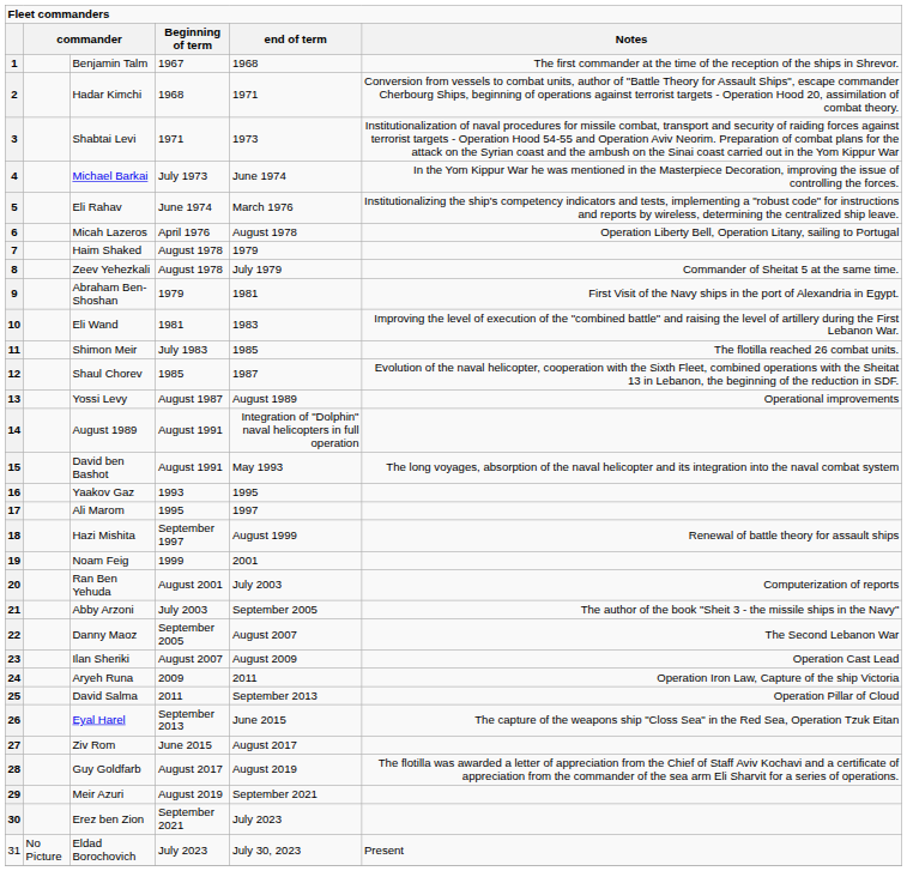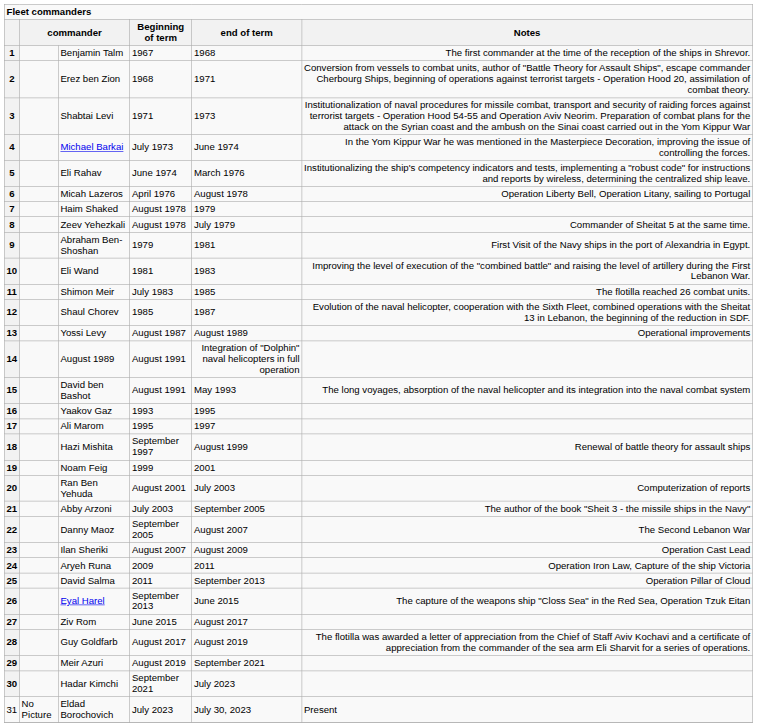 <table border="1" align="center""| class="wikitable mw-collapsible mw-collapsed">
 <tr>
 <td colspan="6"><strong>Fleet commanders</strong></td>
 </tr>
 <tr>
 <th></th>
 <th colspan="2">commander</th>
 <th>Beginning of term</th>
 <th>end of term</th>
 <th>Notes</th>
 </tr>
 <tr>
 <th>1</th>
 <td></td>
 <td>Benjamin Talm</td>
 <td>1967</td>
 <td>1968</td>
 <td style="text-align: right;">The first commander at the time of the reception of the ships in Shrevor.</td>
 </tr>
 <tr>
 <th>2</th>
 <td></td>
-<td>Hadar Kimchi</td>
+<td>Erez ben Zion</td>
 <td>1968</td>
 <td>1971</td>
 <td style="text-align: right;">Conversion from vessels to combat units, author of "Battle Theory for Assault Ships", escape commander Cherbourg Ships, beginning of operations against terrorist targets - Operation Hood 20, assimilation of combat theory.</td>
 </tr>
 <tr>
 <th>3</th>
 <td></td>
 <td>Shabtai Levi</td>
 <td>1971</td>
 <td>1973</td>
 <td style="text-align: right;">Institutionalization of naval procedures for missile combat, transport and security of raiding forces against terrorist targets - Operation Hood 54-55 and Operation Aviv Neorim. Preparation of combat plans for the attack on the Syrian coast and the ambush on the Sinai coast carried out in the Yom Kippur War</td>
 </tr>
 <tr>
 <th>4</th>
 <td></td>
 <td><a href='#'>Michael Barkai</a></td>
 <td>July 1973</td>
 <td>June 1974</td>
 <td style="text-align: right;">In the Yom Kippur War he was mentioned in the Masterpiece Decoration, improving the issue of controlling the forces.</td>
 </tr>
 <tr>
 <th>5</th>
 <td></td>
 <td>Eli Rahav</td>
 <td>June 1974</td>
 <td>March 1976</td>
 <td style="text-align: right;">Institutionalizing the ship's competency indicators and tests, implementing a "robust code" for instructions and reports by wireless, determining the centralized ship leave.</td>
 </tr>
 <tr>
 <th>6</th>
 <td></td>
 <td>Micah Lazeros</td>
 <td>April 1976</td>
 <td>August 1978</td>
 <td style="text-align: right;">Operation Liberty Bell, Operation Litany, sailing to Portugal</td>
 </tr>
 <tr>
 <th>7</th>
 <td></td>
 <td>Haim Shaked</td>
 <td>August 1978</td>
 <td>1979</td>
 <td style="text-align: right;"></td>
 </tr>
 <tr>
 <th>8</th>
 <td></td>
 <td>Zeev Yehezkali</td>
 <td>August 1978</td>
 <td>July 1979</td>
 <td style="text-align: right;">Commander of Sheitat 5 at the same time.</td>
 </tr>
 <tr>
 <th>9</th>
 <td></td>
 <td>Abraham Ben-Shoshan</td>
 <td>1979</td>
 <td>1981</td>
 <td style="text-align: right;">First Visit of the Navy ships in the port of Alexandria in Egypt.</td>
 </tr>
 <tr>
 <th>10</th>
 <td></td>
 <td>Eli Wand</td>
 <td>1981</td>
 <td>1983</td>
 <td style="text-align: right;">Improving the level of execution of the "combined battle" and raising the level of artillery during the First Lebanon War.</td>
 </tr>
 <tr>
 <th>11</th>
 <td></td>
 <td>Shimon Meir</td>
 <td>July 1983</td>
 <td>1985</td>
 <td style="text-align: right;">The flotilla reached 26 combat units.</td>
 </tr>
 <tr>
 <th>12</th>
 <td></td>
 <td>Shaul Chorev</td>
 <td>1985</td>
 <td>1987</td>
 <td style="text-align: right;">Evolution of the naval helicopter, cooperation with the Sixth Fleet, combined operations with the Sheitat 13 in Lebanon, the beginning of the reduction in SDF.</td>
 </tr>
 <tr>
 <th>13</th>
 <td></td>
 <td>Yossi Levy</td>
 <td>August 1987</td>
 <td>August 1989</td>
 <td style="text-align: right;">Operational improvements</td>
 </tr>
 <tr>
 <th>14</th>
 <td></td>
 <td Roni Icher>August 1989</td>
 <td>August 1991</td>
 <td style="text-align: right;">Integration of "Dolphin" naval helicopters in full operation</td>
 </tr>
 <tr>
 <th>15</th>
 <td></td>
 <td>David ben Bashot</td>
 <td>August 1991</td>
 <td>May 1993</td>
 <td style="text-align: right;">The long voyages, absorption of the naval helicopter and its integration into the naval combat system</td>
 </tr>
 <tr>
 <th>16</th>
 <td></td>
 <td>Yaakov Gaz</td>
 <td>1993</td>
 <td>1995</td>
 <td style="text-align: right;"></td>
 </tr>
 <tr>
 <th>17</th>
 <td></td>
 <td>Ali Marom</td>
 <td>1995</td>
 <td>1997</td>
 <td style="text-align: right;"></td>
 </tr>
 <tr>
 <th>18</th>
 <td></td>
 <td>Hazi Mishita</td>
 <td>September 1997</td>
 <td>August 1999</td>
 <td style="text-align: right;">Renewal of battle theory for assault ships</td>
 </tr>
 <tr>
 <th>19</th>
 <td></td>
 <td>Noam Feig</td>
 <td>1999</td>
 <td>2001</td>
 <td style="text-align: right;"></td>
 </tr>
 <tr>
 <th>20</th>
 <td></td>
 <td>Ran Ben Yehuda</td>
 <td>August 2001</td>
 <td>July 2003</td>
 <td style="text-align: right;">Computerization of reports</td>
 </tr>
 <tr>
 <th>21</th>
 <td></td>
 <td>Abby Arzoni</td>
 <td>July 2003</td>
 <td>September 2005</td>
 <td style="text-align: right;">The author of the book "Sheit 3 - the missile ships in the Navy"</td>
 </tr>
 <tr>
 <th>22</th>
 <td></td>
 <td>Danny Maoz</td>
 <td>September 2005</td>
 <td>August 2007</td>
 <td style="text-align: right;">The Second Lebanon War</td>
 </tr>
 <tr>
 <th>23</th>
 <td></td>
 <td>Ilan Sheriki</td>
 <td>August 2007</td>
 <td>August 2009</td>
 <td style="text-align: right;">Operation Cast Lead</td>
 </tr>
 <tr>
 <th>24</th>
 <td></td>
 <td>Aryeh Runa</td>
 <td>2009</td>
 <td>2011</td>
 <td style="text-align: right;">Operation Iron Law, Capture of the ship Victoria</td>
 </tr>
 <tr>
 <th>25</th>
 <td></td>
 <td>David Salma</td>
 <td>2011</td>
 <td>September 2013</td>
 <td style="text-align: right;">Operation Pillar of Cloud</td>
 </tr>
 <tr>
 <th>26</th>
 <td></td>
 <td><a href='#'>Eyal Harel</a></td>
 <td>September 2013</td>
 <td>June 2015</td>
 <td style="text-align: right;">The capture of the weapons ship "Closs Sea" in the Red Sea, Operation Tzuk Eitan</td>
 </tr>
 <tr>
 <th>27</th>
 <td></td>
 <td>Ziv Rom</td>
 <td>June 2015</td>
 <td>August 2017</td>
 <td style="text-align: right;"></td>
 </tr>
 <tr>
 <th>28</th>
 <td></td>
 <td>Guy Goldfarb</td>
 <td>August 2017</td>
 <td>August 2019</td>
 <td style="text-align: right;">The flotilla was awarded a letter of appreciation from the Chief of Staff Aviv Kochavi and a certificate of appreciation from the commander of the sea arm Eli Sharvit for a series of operations.</td>
 </tr>
 <tr>
 <th>29</th>
 <td></td>
 <td>Meir Azuri</td>
 <td>August 2019</td>
 <td>September 2021</td>
 <td style="text-align: right;"></td>
 </tr>
 <tr>
 <th>30</th>
 <td></td>
-<td>Erez ben Zion</td>
+<td>Hadar Kimchi</td>
 <td>September 2021</td>
 <td>July 2023</td>
 <td></td>
 </tr>
 <tr>
 <td>31</td>
 <td>No Picture</td>
 <td>Eldad Borochovich</td>
 <td>July 2023</td>
 <td>July 30, 2023</td>
 <td>Present</td>
 </tr>
 <tr>
 </tr>
 </table>
